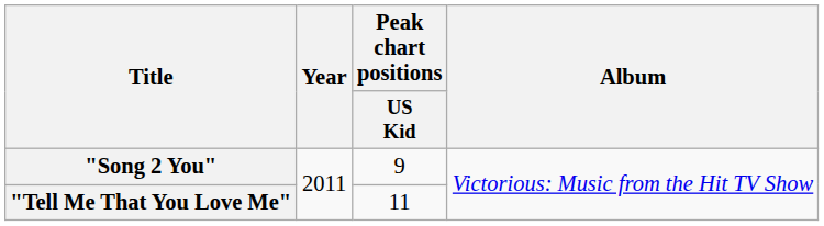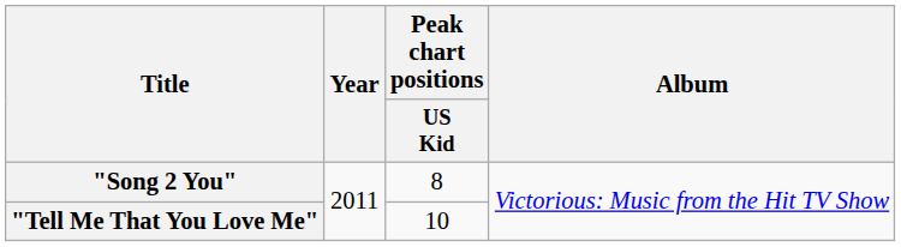 <table class="wikitable plainrowheaders" style="text-align:center;">
 <tr>
 <th scope="col" rowspan="2">Title</th>
 <th scope="col" rowspan="2">Year</th>
 <th scope="col">Peak chart positions</th>
 <th scope="col" rowspan="2">Album</th>
 </tr>
 <tr>
 <th scope="col" style="width:2.5em;font-size:90%;">US<br>Kid<br></th>
 </tr>
 <tr>
 <th scope="row">"Song 2 You"<br></th>
 <td rowspan="2">2011</td>
-<td>9</td>
+<td>8</td>
 <td rowspan="2"><em><a href='#'>Victorious: Music from the Hit TV Show</a></em></td>
 </tr>
 <tr>
 <th scope="row">"Tell Me That You Love Me"<br></th>
-<td>11</td>
+<td>10</td>
 </tr>
 </table>
